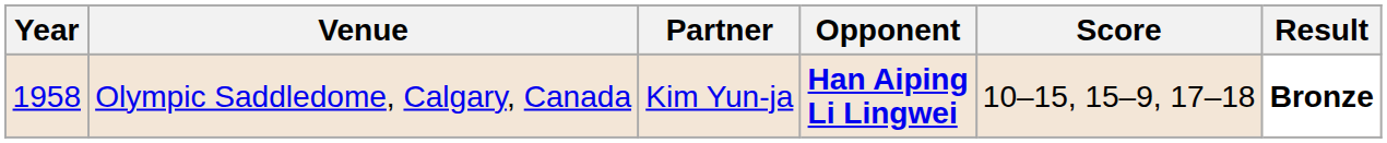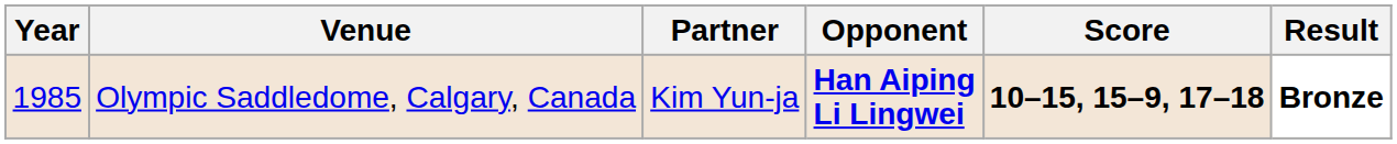 <table class="sortable wikitable" style="font-size: 90%;">
 <tr>
 <th>Year</th>
 <th>Venue</th>
 <th>Partner</th>
 <th>Opponent</th>
 <th>Score</th>
 <th>Result</th>
 </tr>
 <tr style="background:#F3E6D7">
-<td align="center"><a href='#'>1958</a></td>
+<td align="center"><a href='#'>1985</a></td>
 <td align="left"><a href='#'>Olympic Saddledome</a>, <a href='#'>Calgary</a>, <a href='#'>Canada</a></td>
 <td align="left"> <a href='#'>Kim Yun-ja</a></td>
 <td align="left"><strong> <a href='#'>Han Aiping</a><br> <a href='#'>Li Lingwei</a></strong></td>
-<td align="left">10–15, 15–9, 17–18</td>
+<td align="left"><strong>10–15, 15–9, 17–18</strong></td>
 <td style="text-align:left; background: white"> <strong>Bronze</strong></td>
 </tr>
 </table>
